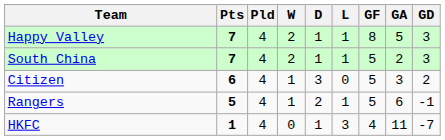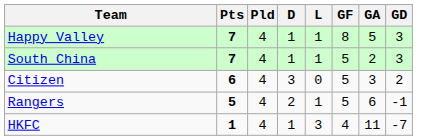 <table class="wikitable" style="text-align: center;">
 <tr>
 <th width="200">Team</th>
 <th width="20" abbr="Points">Pts</th>
 <th width="20" abbr="Played">Pld</th>
-<th width="20" abbr="Won">W</th>
 <th width="20" abbr="Drawn">D</th>
 <th width="20" abbr="Lost">L</th>
 <th width="20" abbr="Goals for">GF</th>
 <th width="20" abbr="Goals against">GA</th>
 <th width="20" abbr="Goal difference">GD</th>
 </tr>
 <tr style="background: #ccffcc;">
 <td style="text-align:left;"><a href='#'>Happy Valley</a></td>
 <td><strong>7</strong></td>
 <td>4</td>
-<td>2</td>
 <td>1</td>
 <td>1</td>
 <td>8</td>
 <td>5</td>
 <td>3</td>
 </tr>
 <tr style="background: #ccffcc;">
 <td style="text-align:left;"><a href='#'>South China</a></td>
 <td><strong>7</strong></td>
 <td>4</td>
-<td>2</td>
 <td>1</td>
 <td>1</td>
 <td>5</td>
 <td>2</td>
 <td>3</td>
 </tr>
 <tr>
 <td style="text-align:left;"><a href='#'>Citizen</a></td>
 <td><strong>6</strong></td>
 <td>4</td>
-<td>1</td>
 <td>3</td>
 <td>0</td>
 <td>5</td>
 <td>3</td>
 <td>2</td>
 </tr>
 <tr>
 <td style="text-align:left;"><a href='#'>Rangers</a></td>
 <td><strong>5</strong></td>
 <td>4</td>
-<td>1</td>
 <td>2</td>
 <td>1</td>
 <td>5</td>
 <td>6</td>
 <td>-1</td>
 </tr>
 <tr>
 <td style="text-align:left;"><a href='#'>HKFC</a></td>
 <td><strong>1</strong></td>
 <td>4</td>
-<td>0</td>
 <td>1</td>
 <td>3</td>
 <td>4</td>
 <td>11</td>
 <td>-7</td>
 </tr>
 </table>
